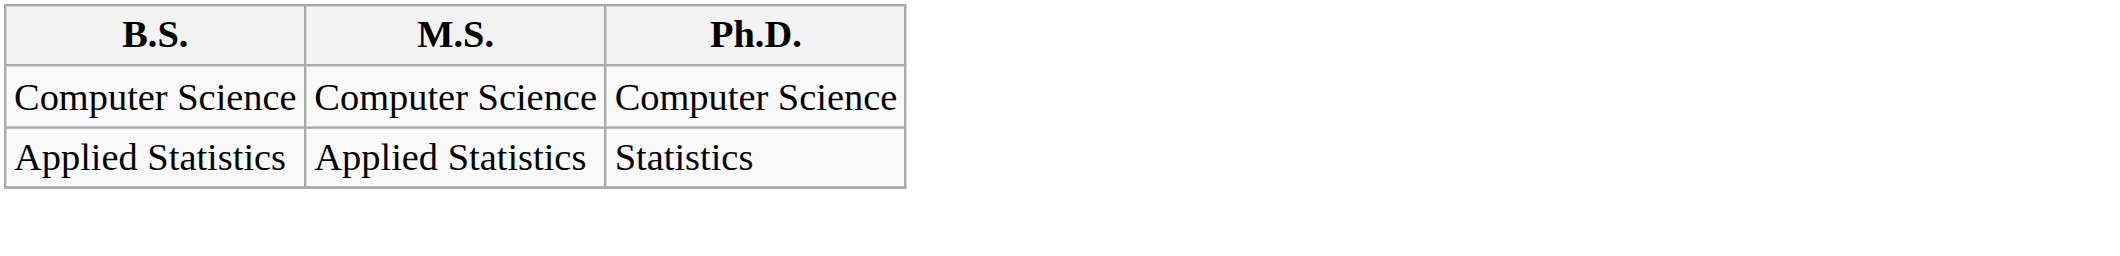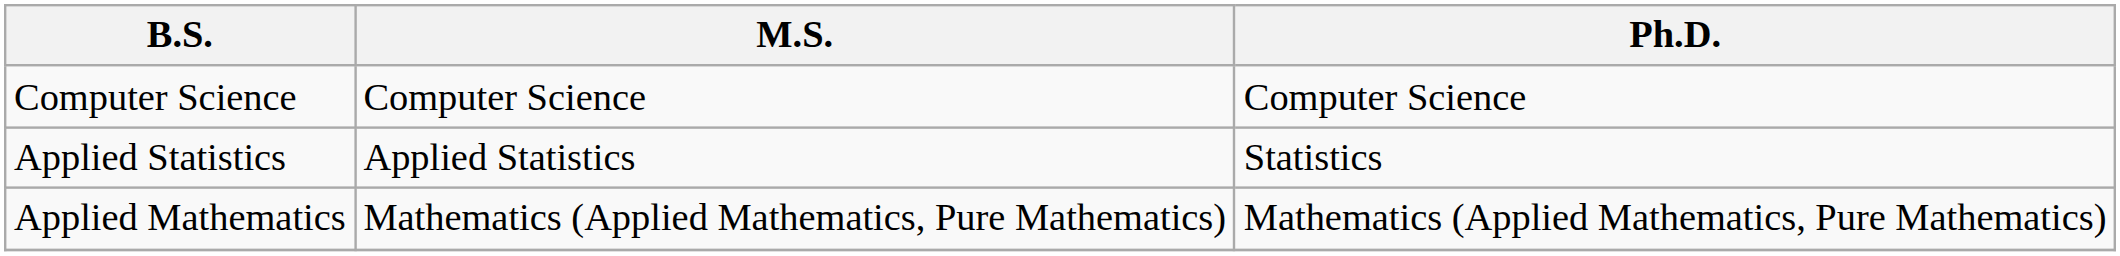 <table class="wikitable">
 <tr>
 <th>B.S.</th>
 <th>M.S.</th>
 <th>Ph.D.</th>
 </tr>
 <tr>
 <td>Computer Science</td>
 <td>Computer Science</td>
 <td>Computer Science</td>
 </tr>
 <tr>
 <td>Applied Statistics</td>
 <td>Applied Statistics</td>
 <td>Statistics</td>
 </tr>
 <tr>
+<td>Applied Mathematics</td>
+<td>Mathematics (Applied Mathematics, Pure Mathematics)</td>
+<td>Mathematics (Applied Mathematics, Pure Mathematics)</td>
+</tr>
+<tr>
 </tr>
 </table>
